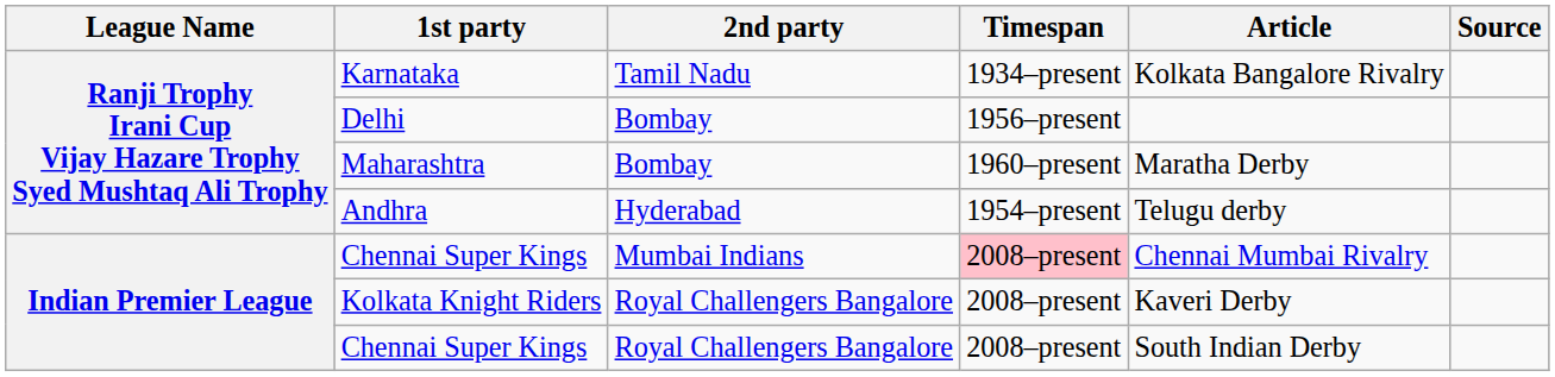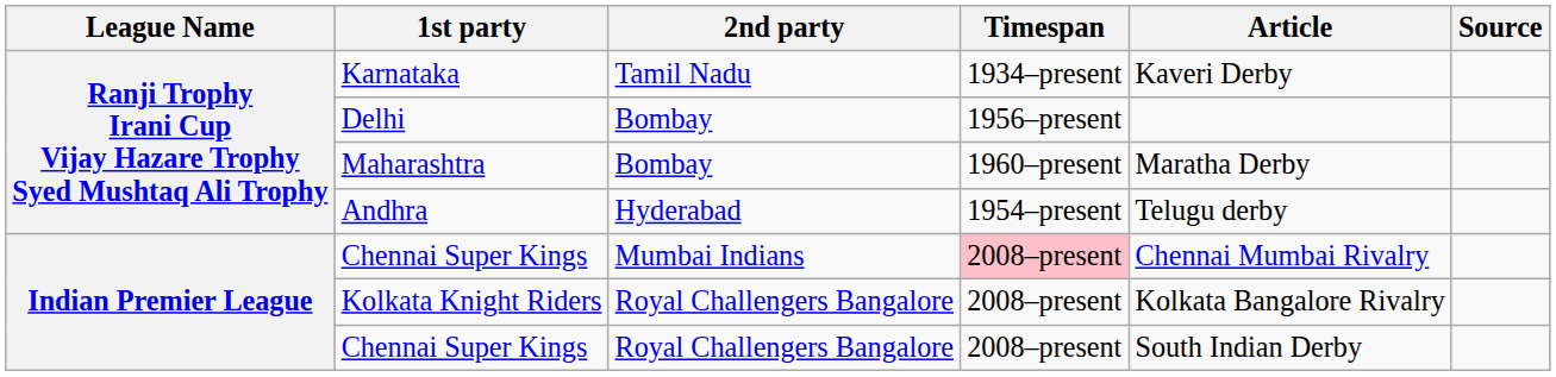 <table class="wikitable">
 <tr>
 <th>League Name</th>
 <th>1st party</th>
 <th>2nd party</th>
 <th>Timespan</th>
 <th>Article</th>
 <th article class="unsortable">Source</th>
 </tr>
 <tr>
 <th rowspan=4><a href='#'>Ranji Trophy</a><br><a href='#'>Irani Cup</a><br><a href='#'>Vijay Hazare Trophy</a><br><a href='#'>Syed Mushtaq Ali Trophy</a></th>
 <td><a href='#'>Karnataka</a></td>
 <td><a href='#'>Tamil Nadu</a></td>
 <td>1934–present</td>
-<td>Kolkata Bangalore Rivalry</td>
+<td>Kaveri Derby</td>
 <td></td>
 </tr>
 <tr>
 <td><a href='#'>Delhi</a></td>
 <td><a href='#'>Bombay</a></td>
 <td>1956–present</td>
 <td></td>
 <td></td>
 </tr>
 <tr>
 <td><a href='#'>Maharashtra</a></td>
 <td><a href='#'>Bombay</a></td>
 <td>1960–present</td>
 <td>Maratha Derby</td>
 <td></td>
 </tr>
 <tr>
 <td><a href='#'>Andhra</a></td>
 <td><a href='#'>Hyderabad</a></td>
 <td>1954–present</td>
 <td>Telugu derby</td>
 <td></td>
 </tr>
 <tr>
 <th rowspan=3><a href='#'>Indian Premier League</a></th>
 <td><a href='#'>Chennai Super Kings</a></td>
 <td><a href='#'>Mumbai Indians</a></td>
 <td style="background: pink;">2008–present</td>
 <td><a href='#'>Chennai Mumbai Rivalry</a></td>
 <td></td>
 </tr>
 <tr>
 <td><a href='#'>Kolkata Knight Riders</a></td>
 <td><a href='#'>Royal Challengers Bangalore</a></td>
 <td>2008–present</td>
-<td>Kaveri Derby</td>
+<td>Kolkata Bangalore Rivalry</td>
 <td></td>
 </tr>
 <tr>
 <td><a href='#'>Chennai Super Kings</a></td>
 <td><a href='#'>Royal Challengers Bangalore</a></td>
 <td>2008–present</td>
 <td>South Indian Derby</td>
 <td></td>
 </tr>
 </table>
